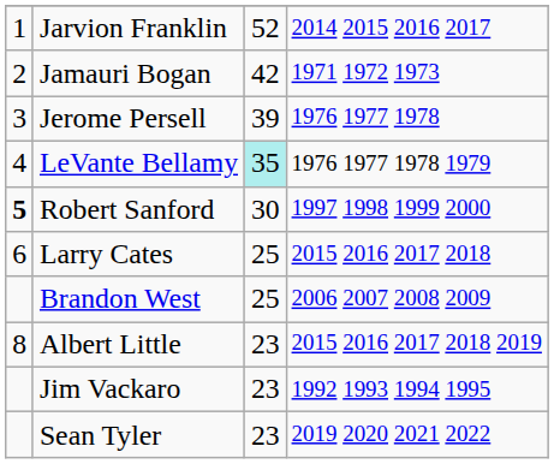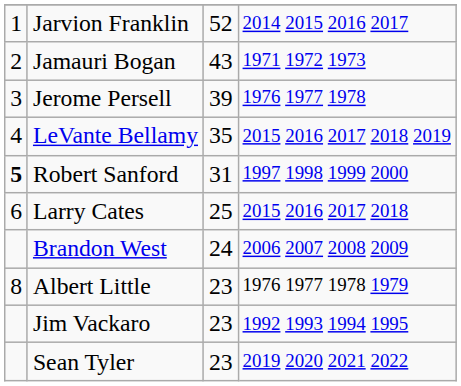 <table class="wikitable">
 <tr>
 </tr>
 <tr>
 <td>1</td>
 <td>Jarvion Franklin</td>
 <td>52</td>
 <td style="font-size:80%;"><a href='#'>2014</a> <a href='#'>2015</a> <a href='#'>2016</a> <a href='#'>2017</a></td>
 </tr>
 <tr>
 <td>2</td>
 <td>Jamauri Bogan</td>
-<td>42</td>
+<td>43</td>
 <td style="font-size:80%;"><a href='#'>1971</a> <a href='#'>1972</a> <a href='#'>1973</a></td>
 </tr>
 <tr>
 <td>3</td>
 <td>Jerome Persell</td>
 <td>39</td>
 <td style="font-size:80%;"><a href='#'>1976</a> <a href='#'>1977</a> <a href='#'>1978</a></td>
 </tr>
 <tr>
 <td>4</td>
 <td><a href='#'>LeVante Bellamy</a></td>
-<td style="background: paleturquoise;">35</td>
-<td style="font-size:80%;">1976 1977 1978 <a href='#'>1979</a></td>
+<td>35</td>
+<td style="font-size:80%;"><a href='#'>2015</a> <a href='#'>2016</a> <a href='#'>2017</a> <a href='#'>2018</a> <a href='#'>2019</a></td>
 </tr>
 <tr>
 <td><strong>5</strong></td>
 <td>Robert Sanford</td>
-<td>30</td>
+<td>31</td>
 <td style="font-size:80%;"><a href='#'>1997</a> <a href='#'>1998</a> <a href='#'>1999</a> <a href='#'>2000</a></td>
 </tr>
 <tr>
 <td>6</td>
 <td>Larry Cates</td>
 <td>25</td>
 <td style="font-size:80%;"><a href='#'>2015</a> <a href='#'>2016</a> <a href='#'>2017</a> <a href='#'>2018</a></td>
 </tr>
 <tr>
 <td></td>
 <td><a href='#'>Brandon West</a></td>
-<td>25</td>
+<td>24</td>
 <td style="font-size:80%;"><a href='#'>2006</a> <a href='#'>2007</a> <a href='#'>2008</a> <a href='#'>2009</a></td>
 </tr>
 <tr>
 <td>8</td>
 <td>Albert Little</td>
 <td>23</td>
-<td style="font-size:80%;"><a href='#'>2015</a> <a href='#'>2016</a> <a href='#'>2017</a> <a href='#'>2018</a> <a href='#'>2019</a></td>
+<td style="font-size:80%;">1976 1977 1978 <a href='#'>1979</a></td>
 </tr>
 <tr>
 <td></td>
 <td>Jim Vackaro</td>
 <td>23</td>
 <td style="font-size:80%;"><a href='#'>1992</a> <a href='#'>1993</a> <a href='#'>1994</a> <a href='#'>1995</a></td>
 </tr>
 <tr>
 <td></td>
 <td>Sean Tyler</td>
 <td>23</td>
 <td style="font-size:80%;"><a href='#'>2019</a> <a href='#'>2020</a> <a href='#'>2021</a> <a href='#'>2022</a></td>
 </tr>
 </table>
